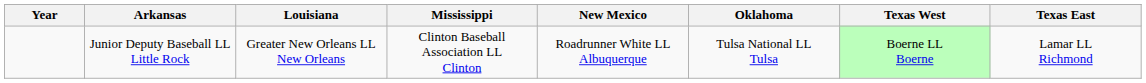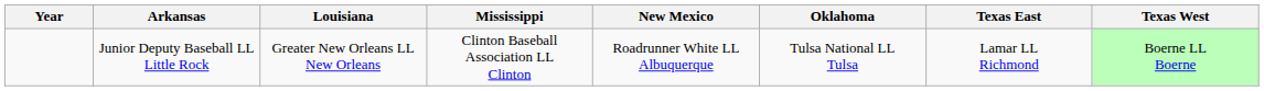 <table class="wikitable" width="100%" style="font-size:90%; text-align:center;">
 <tr>
 <th width="50">Year</th>
 <th width="100" align="center"> Arkansas</th>
 <th width="100" align="center"> Louisiana</th>
 <th width="100" align="center"> Mississippi</th>
 <th width="100" align="center"> New Mexico</th>
 <th width="100" align="center"> Oklahoma</th>
+<th width="100" align="center"> Texas East</th>
 <th width="100" align="center"> Texas West</th>
-<th width="100" align="center"> Texas East</th>
 </tr>
 <tr>
 <td><strong></strong></td>
 <td>Junior Deputy Baseball LL<br><a href='#'>Little Rock</a></td>
 <td>Greater New Orleans LL<br><a href='#'>New Orleans</a></td>
 <td>Clinton Baseball Association LL<br><a href='#'>Clinton</a></td>
 <td>Roadrunner White LL<br><a href='#'>Albuquerque</a></td>
 <td>Tulsa National LL<br><a href='#'>Tulsa</a></td>
+<td>Lamar LL<br><a href='#'>Richmond</a></td>
 <td style="background:#bfb;">Boerne LL<br><a href='#'>Boerne</a></td>
-<td>Lamar LL<br><a href='#'>Richmond</a></td>
 </tr>
 </table>
